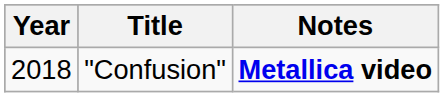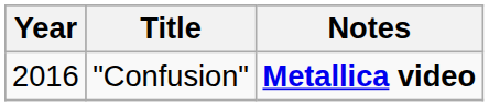 <table class="wikitable sortable">
 <tr>
 <th>Year</th>
 <th>Title</th>
 <th>Notes</th>
 </tr>
 <tr>
-<td>2018</td>
+<td>2016</td>
 <td>"Confusion"</td>
 <td><strong><a href='#'>Metallica</a> video</strong></td>
 </tr>
 </table>
